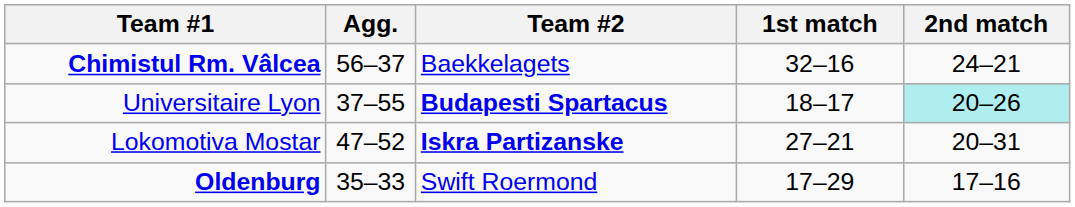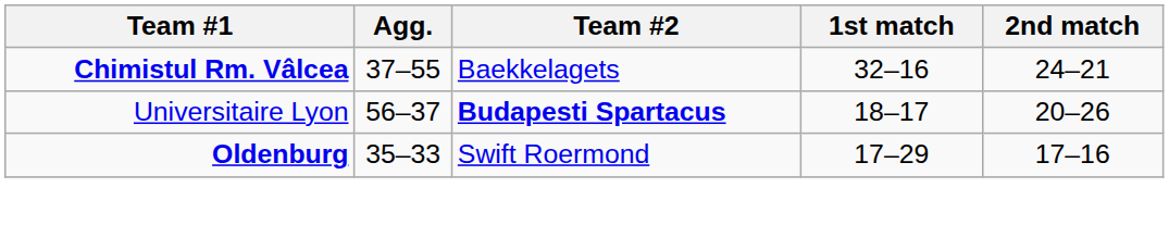 <table class=wikitable style="text-align:center">
 <tr>
 <th width=200>Team #1</th>
 <th width=50>Agg.</th>
 <th width=200>Team #2</th>
 <th width=100>1st match</th>
 <th width=100>2nd match</th>
 </tr>
 <tr>
 <td align=right><strong><a href='#'>Chimistul Rm. Vâlcea</a></strong> </td>
-<td align=center>56–37</td>
+<td align=center>37–55</td>
 <td align=left> <a href='#'>Baekkelagets</a></td>
 <td align=center>32–16</td>
 <td align=center>24–21</td>
 </tr>
 <tr>
 <td align=right><a href='#'>Universitaire Lyon</a> </td>
-<td align=center>37–55</td>
+<td align=center>56–37</td>
 <td align=left> <strong><a href='#'>Budapesti Spartacus</a></strong></td>
 <td align=center>18–17</td>
-<td align=center style="background: paleturquoise;">20–26</td>
-</tr>
-<tr>
-<td align=right><a href='#'>Lokomotiva Mostar</a> </td>
-<td align=center>47–52</td>
-<td align=left> <strong><a href='#'>Iskra Partizanske</a></strong></td>
-<td align=center>27–21</td>
-<td align=center>20–31</td>
+<td align=center>20–26</td>
 </tr>
 <tr>
 <td align=right><strong><a href='#'>Oldenburg</a></strong> </td>
 <td align=center>35–33</td>
 <td align=left> <a href='#'>Swift Roermond</a></td>
 <td align=center>17–29</td>
 <td align=center>17–16</td>
 </tr>
 </table>
